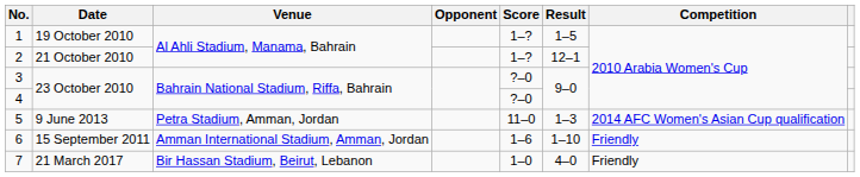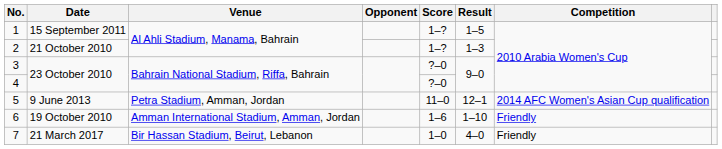 <table class="wikitable sortable">
 <tr>
 <th scope="col">No.</th>
 <th scope="col">Date</th>
 <th scope="col">Venue</th>
 <th scope="col">Opponent</th>
 <th scope="col">Score</th>
 <th scope="col">Result</th>
 <th scope="col">Competition</th>
 <th scope="col" class="unsortable"></th>
 </tr>
 <tr>
 <td align="center">1</td>
-<td>19 October 2010</td>
+<td>15 September 2011</td>
 <td rowspan="2"><a href='#'>Al Ahli Stadium</a>, <a href='#'>Manama</a>, Bahrain</td>
 <td></td>
 <td align="center">1–?</td>
 <td align="center">1–5</td>
 <td rowspan="4"><a href='#'>2010 Arabia Women's Cup</a></td>
 <td></td>
 </tr>
 <tr>
 <td align="center">2</td>
 <td>21 October 2010</td>
 <td></td>
 <td align="center">1–?</td>
-<td align="center">12–1</td>
+<td align="center">1–3</td>
 <td></td>
 </tr>
 <tr>
 <td align="center">3</td>
 <td rowspan="2">23 October 2010</td>
 <td rowspan="2"><a href='#'>Bahrain National Stadium</a>, <a href='#'>Riffa</a>, Bahrain</td>
 <td rowspan="2"></td>
 <td align="center">?–0</td>
 <td rowspan="2" align="center">9–0</td>
 <td></td>
 </tr>
 <tr>
 <td align="center">4</td>
 <td align="center">?–0</td>
 <td></td>
 </tr>
 <tr>
 <td align="center">5</td>
 <td>9 June 2013</td>
 <td><a href='#'>Petra Stadium</a>, Amman, Jordan</td>
 <td></td>
 <td align="center">11–0</td>
-<td align="center">1–3</td>
+<td align="center">12–1</td>
 <td><a href='#'>2014 AFC Women's Asian Cup qualification</a></td>
 <td></td>
 </tr>
 <tr>
 <td align="center">6</td>
-<td>15 September 2011</td>
+<td>19 October 2010</td>
 <td><a href='#'>Amman International Stadium</a>, <a href='#'>Amman</a>, Jordan</td>
 <td></td>
 <td align="center">1–6</td>
 <td align="center">1–10</td>
 <td><a href='#'>Friendly</a></td>
 <td></td>
 </tr>
 <tr>
 <td align="center">7</td>
 <td>21 March 2017</td>
 <td rowspan="2"><a href='#'>Bir Hassan Stadium</a>, <a href='#'>Beirut</a>, Lebanon</td>
 <td></td>
 <td align="center">1–0</td>
 <td align="center">4–0</td>
 <td>Friendly</td>
 <td></td>
 </tr>
 </table>
